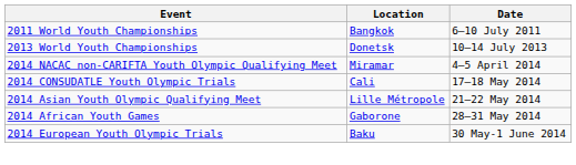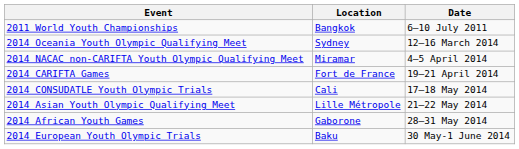 <table class="wikitable" style="width:700px;">
 <tr>
 <th>Event</th>
 <th>Location</th>
 <th>Date</th>
 </tr>
 <tr>
 <td><a href='#'>2011 World Youth Championships</a></td>
 <td> <a href='#'>Bangkok</a></td>
 <td>6–10 July 2011</td>
 </tr>
 <tr>
-<td><a href='#'>2013 World Youth Championships</a></td>
-<td> <a href='#'>Donetsk</a></td>
-<td>10–14 July 2013</td>
+<td><a href='#'>2014 Oceania Youth Olympic Qualifying Meet</a></td>
+<td> <a href='#'>Sydney</a></td>
+<td>12–16 March 2014</td>
 </tr>
 <tr>
 <td><a href='#'>2014 NACAC non-CARIFTA Youth Olympic Qualifying Meet</a></td>
 <td> <a href='#'>Miramar</a></td>
 <td>4–5 April 2014</td>
+</tr>
+<tr>
+<td><a href='#'>2014 CARIFTA Games</a></td>
+<td> <a href='#'>Fort de France</a></td>
+<td>19–21 April 2014</td>
 </tr>
 <tr>
 <td><a href='#'>2014 CONSUDATLE Youth Olympic Trials</a></td>
 <td> <a href='#'>Cali</a></td>
 <td>17–18 May 2014</td>
 </tr>
 <tr>
 <td><a href='#'>2014 Asian Youth Olympic Qualifying Meet</a></td>
 <td> <a href='#'>Lille Métropole</a></td>
 <td>21–22 May 2014</td>
 </tr>
 <tr>
 <td><a href='#'>2014 African Youth Games</a></td>
 <td> <a href='#'>Gaborone</a></td>
 <td>28–31 May 2014</td>
 </tr>
 <tr>
 <td><a href='#'>2014 European Youth Olympic Trials</a></td>
 <td> <a href='#'>Baku</a></td>
 <td>30 May-1 June 2014</td>
 </tr>
 </table>
